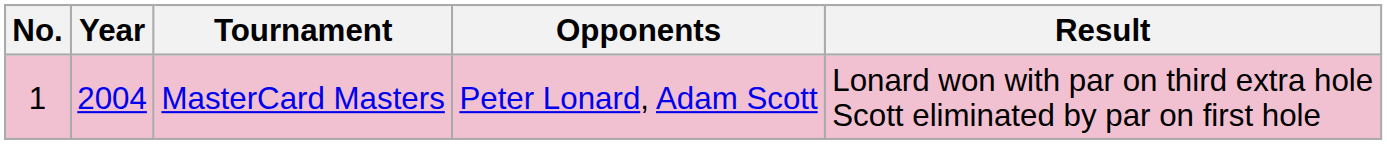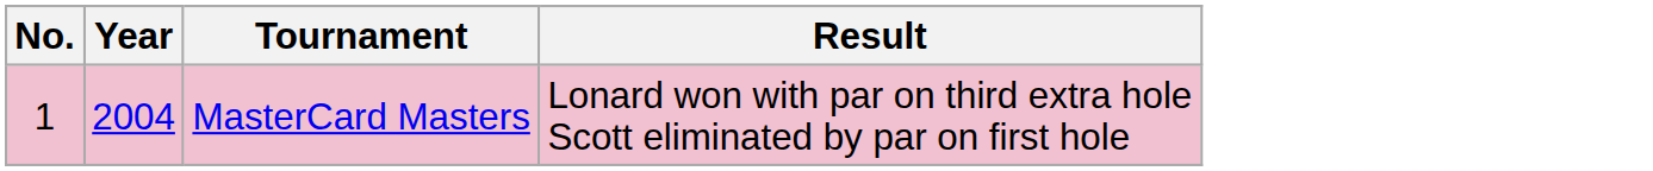 <table class="wikitable" style="font-size:95%;">
 <tr>
 <th>No.</th>
 <th>Year</th>
 <th>Tournament</th>
-<th>Opponents</th>
 <th>Result</th>
 </tr>
 <tr style="background:#F2C1D1;">
 <td align=center>1</td>
 <td><a href='#'>2004</a></td>
 <td><a href='#'>MasterCard Masters</a></td>
-<td> <a href='#'>Peter Lonard</a>,  <a href='#'>Adam Scott</a></td>
 <td>Lonard won with par on third extra hole<br>Scott eliminated by par on first hole</td>
 </tr>
 </table>
